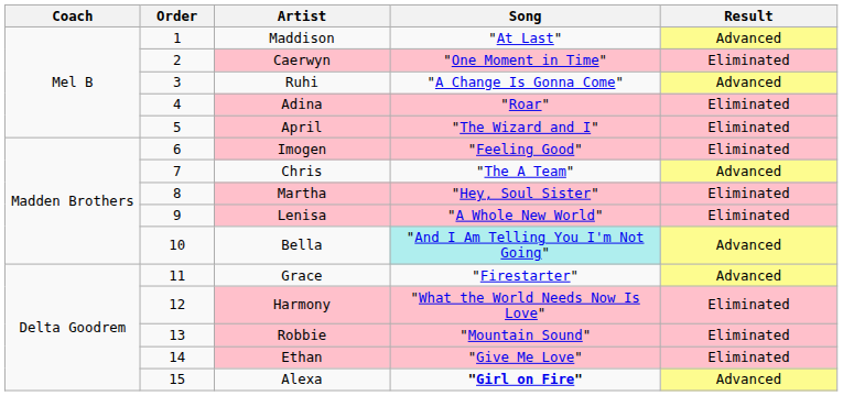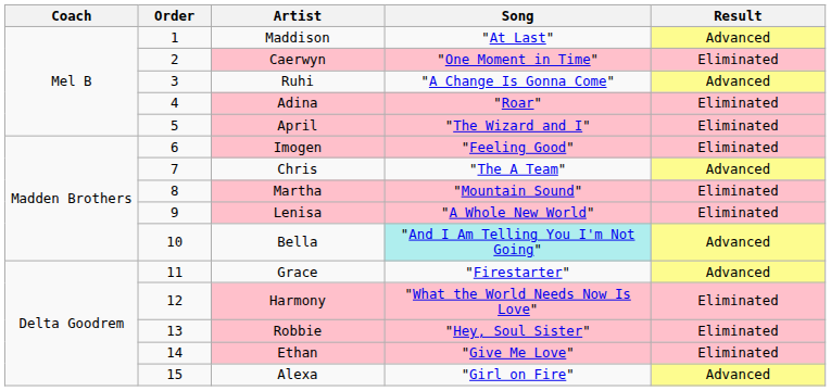 <table class="wikitable" style="text-align: center; width:90%">
 <tr>
 <th style="width:10%">Coach</th>
 <th style="width:05%">Order</th>
 <th style="width:13%">Artist</th>
 <th style="width:20%">Song</th>
 <th style="width:13%">Result</th>
 </tr>
 <tr>
 <td rowspan="5">Mel B</td>
 <td>1</td>
 <td>Maddison</td>
 <td>"<a href='#'>At Last</a>"</td>
 <td style="background:#fdfc8f">Advanced</td>
 </tr>
 <tr>
 <td>2</td>
 <td style="background:pink">Caerwyn</td>
 <td style="background:pink">"<a href='#'>One Moment in Time</a>"</td>
 <td style="background:pink">Eliminated</td>
 </tr>
 <tr>
 <td>3</td>
 <td>Ruhi</td>
 <td>"<a href='#'>A Change Is Gonna Come</a>"</td>
 <td style="background:#fdfc8f">Advanced</td>
 </tr>
 <tr>
 <td>4</td>
 <td style="background:pink">Adina</td>
 <td style="background:pink">"<a href='#'>Roar</a>"</td>
 <td style="background:pink">Eliminated</td>
 </tr>
 <tr>
 <td>5</td>
 <td style="background:pink">April</td>
 <td style="background:pink">"<a href='#'>The Wizard and I</a>"</td>
 <td style="background:pink">Eliminated</td>
 </tr>
 <tr>
 <td rowspan="5">Madden Brothers</td>
 <td>6</td>
 <td style="background:pink">Imogen</td>
 <td style="background:pink">"<a href='#'>Feeling Good</a>"</td>
 <td style="background:pink">Eliminated</td>
 </tr>
 <tr>
 <td>7</td>
 <td>Chris</td>
 <td>"<a href='#'>The A Team</a>"</td>
 <td style="background:#fdfc8f">Advanced</td>
 </tr>
 <tr>
 <td>8</td>
 <td style="background:pink">Martha</td>
-<td style="background:pink">"<a href='#'>Hey, Soul Sister</a>"</td>
+<td style="background:pink">"<a href='#'>Mountain Sound</a>"</td>
 <td style="background:pink">Eliminated</td>
 </tr>
 <tr>
 <td>9</td>
 <td style="background:pink">Lenisa</td>
 <td style="background:pink">"<a href='#'>A Whole New World</a>"</td>
 <td style="background:pink">Eliminated</td>
 </tr>
 <tr>
 <td>10</td>
 <td>Bella</td>
 <td style="background: paleturquoise;">"<a href='#'>And I Am Telling You I'm Not Going</a>"</td>
 <td style="background:#fdfc8f">Advanced</td>
 </tr>
 <tr>
 <td rowspan="5">Delta Goodrem</td>
 <td>11</td>
 <td>Grace</td>
 <td>"<a href='#'>Firestarter</a>"</td>
 <td style="background:#fdfc8f">Advanced</td>
 </tr>
 <tr>
 <td>12</td>
 <td style="background:pink">Harmony</td>
 <td style="background:pink">"<a href='#'>What the World Needs Now Is Love</a>"</td>
 <td style="background:pink">Eliminated</td>
 </tr>
 <tr>
 <td>13</td>
 <td style="background:pink">Robbie</td>
-<td style="background:pink">"<a href='#'>Mountain Sound</a>"</td>
+<td style="background:pink">"<a href='#'>Hey, Soul Sister</a>"</td>
 <td style="background:pink">Eliminated</td>
 </tr>
 <tr>
 <td>14</td>
 <td style="background:pink">Ethan</td>
 <td style="background:pink">"<a href='#'>Give Me Love</a>"</td>
 <td style="background:pink">Eliminated</td>
 </tr>
 <tr>
 <td>15</td>
 <td>Alexa</td>
-<td><strong>"<a href='#'>Girl on Fire</a>"</strong></td>
+<td>"<a href='#'>Girl on Fire</a>"</td>
 <td style="background:#fdfc8f">Advanced</td>
 </tr>
 </table>
